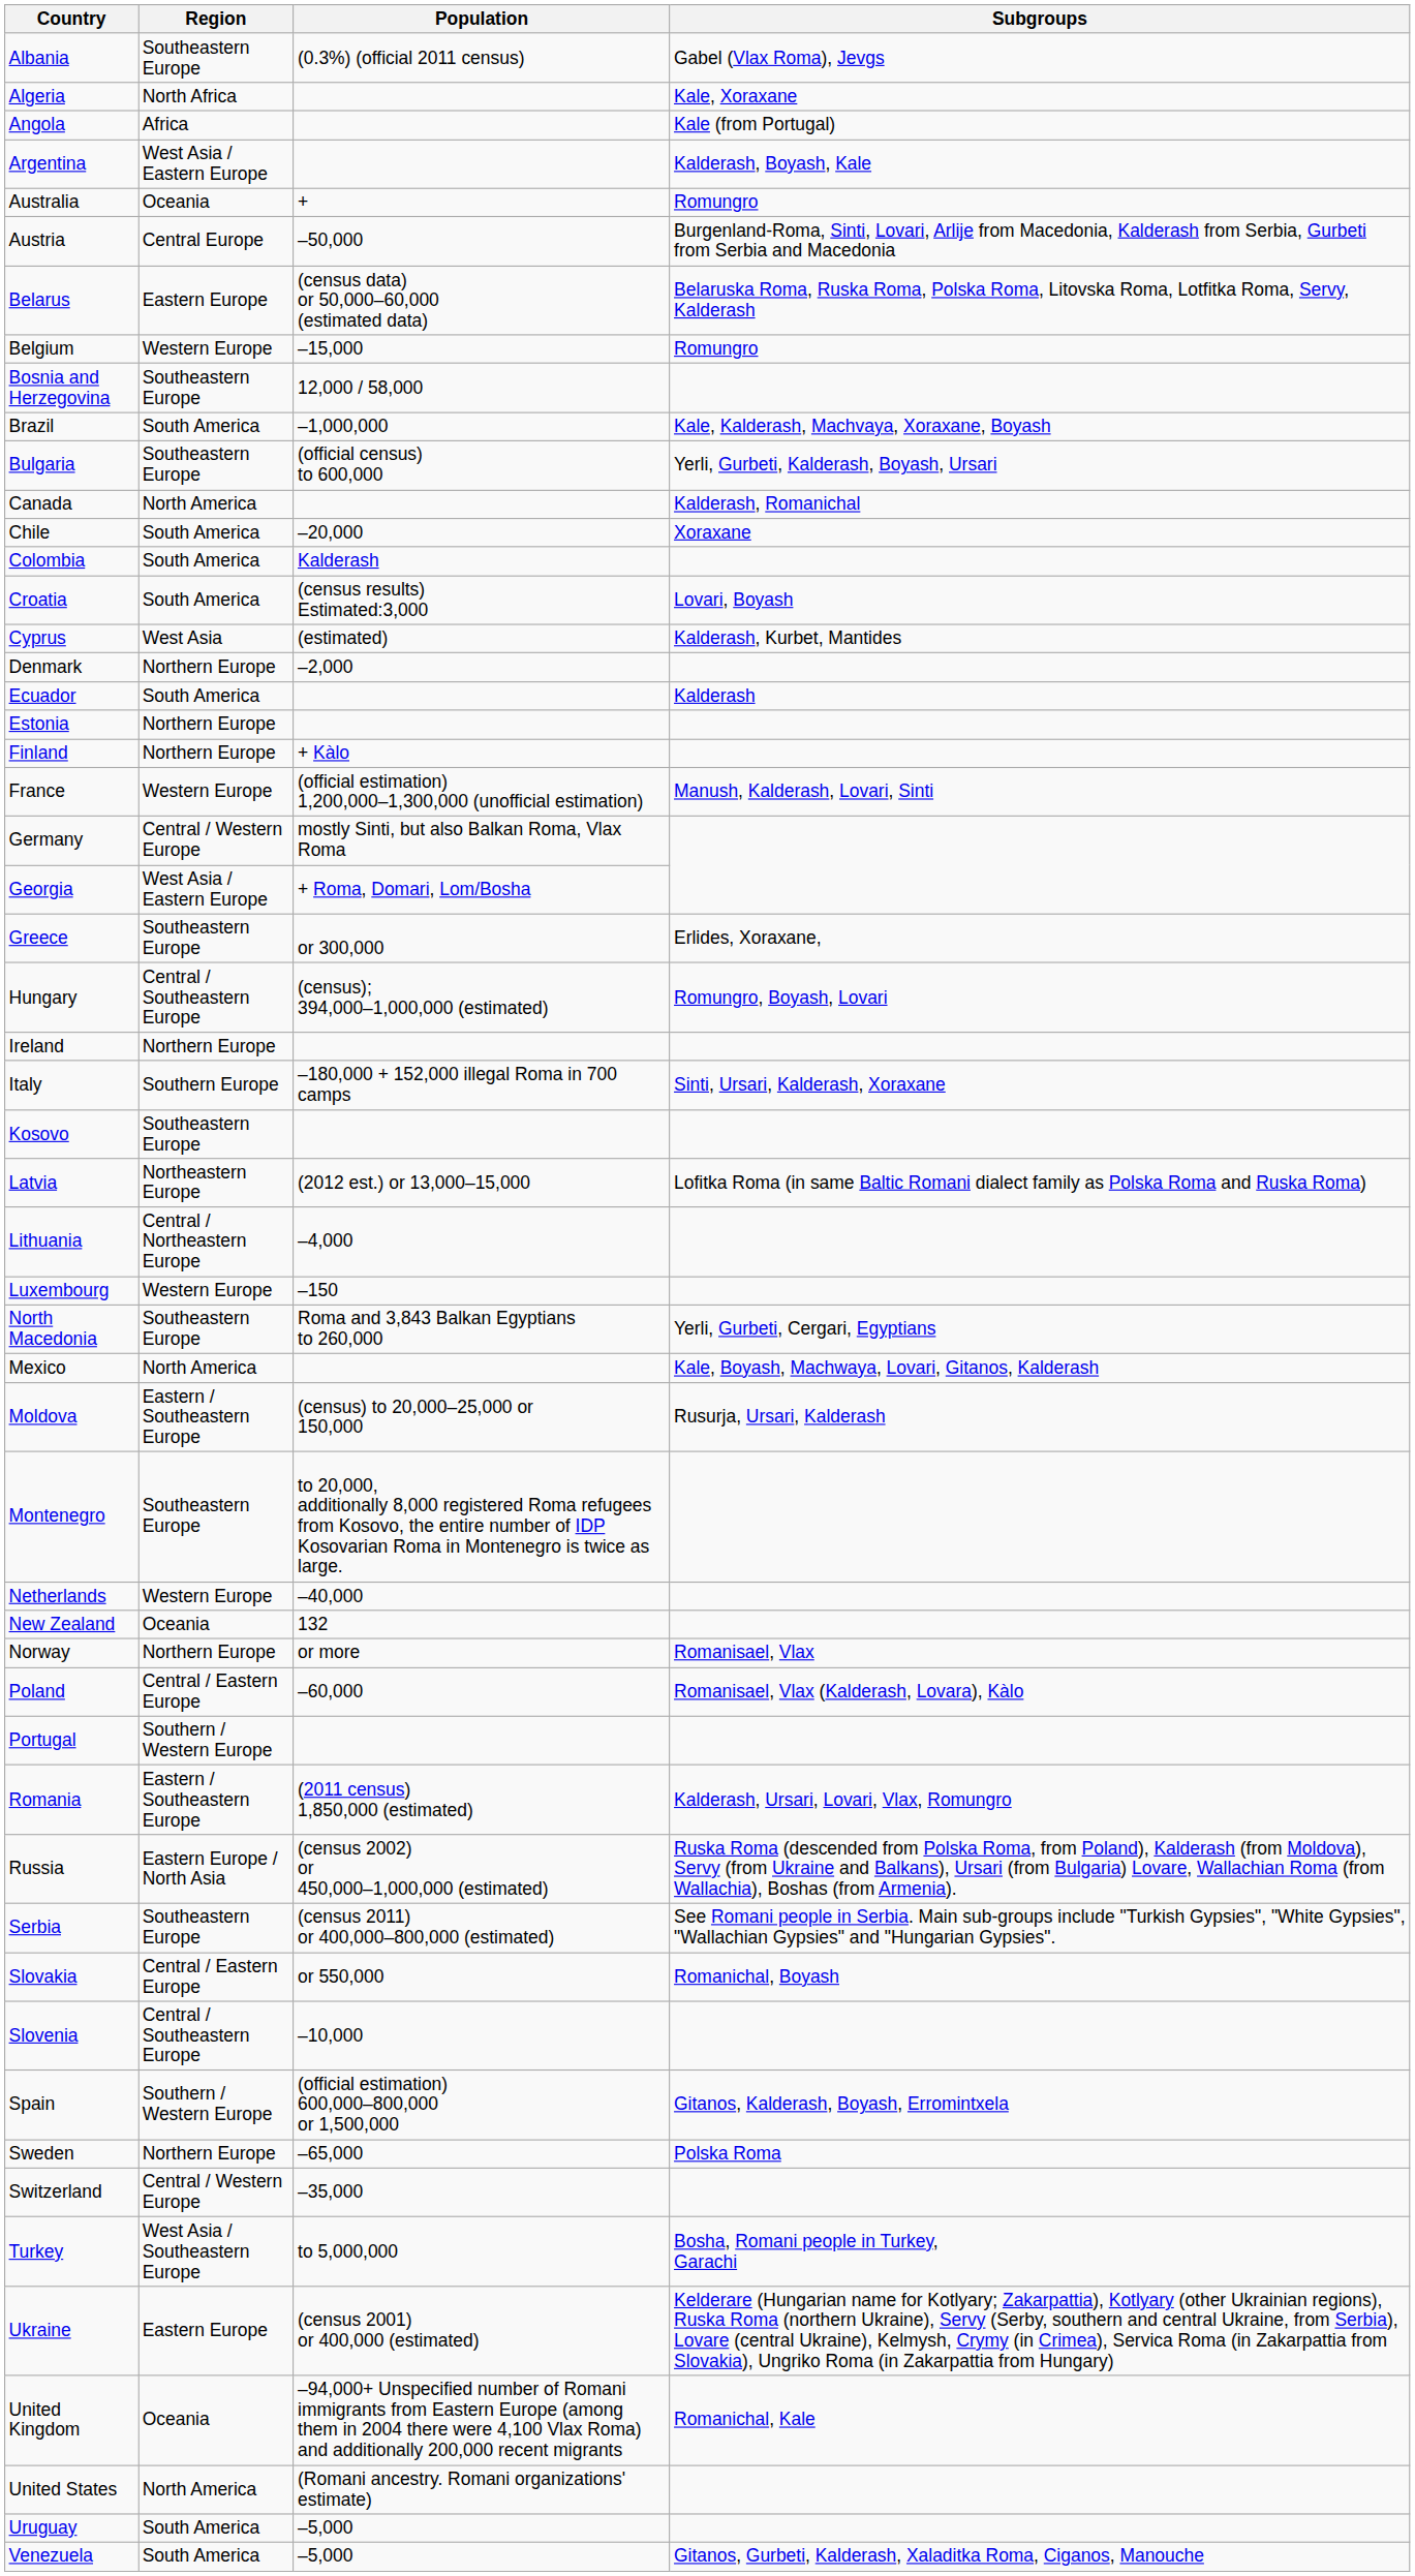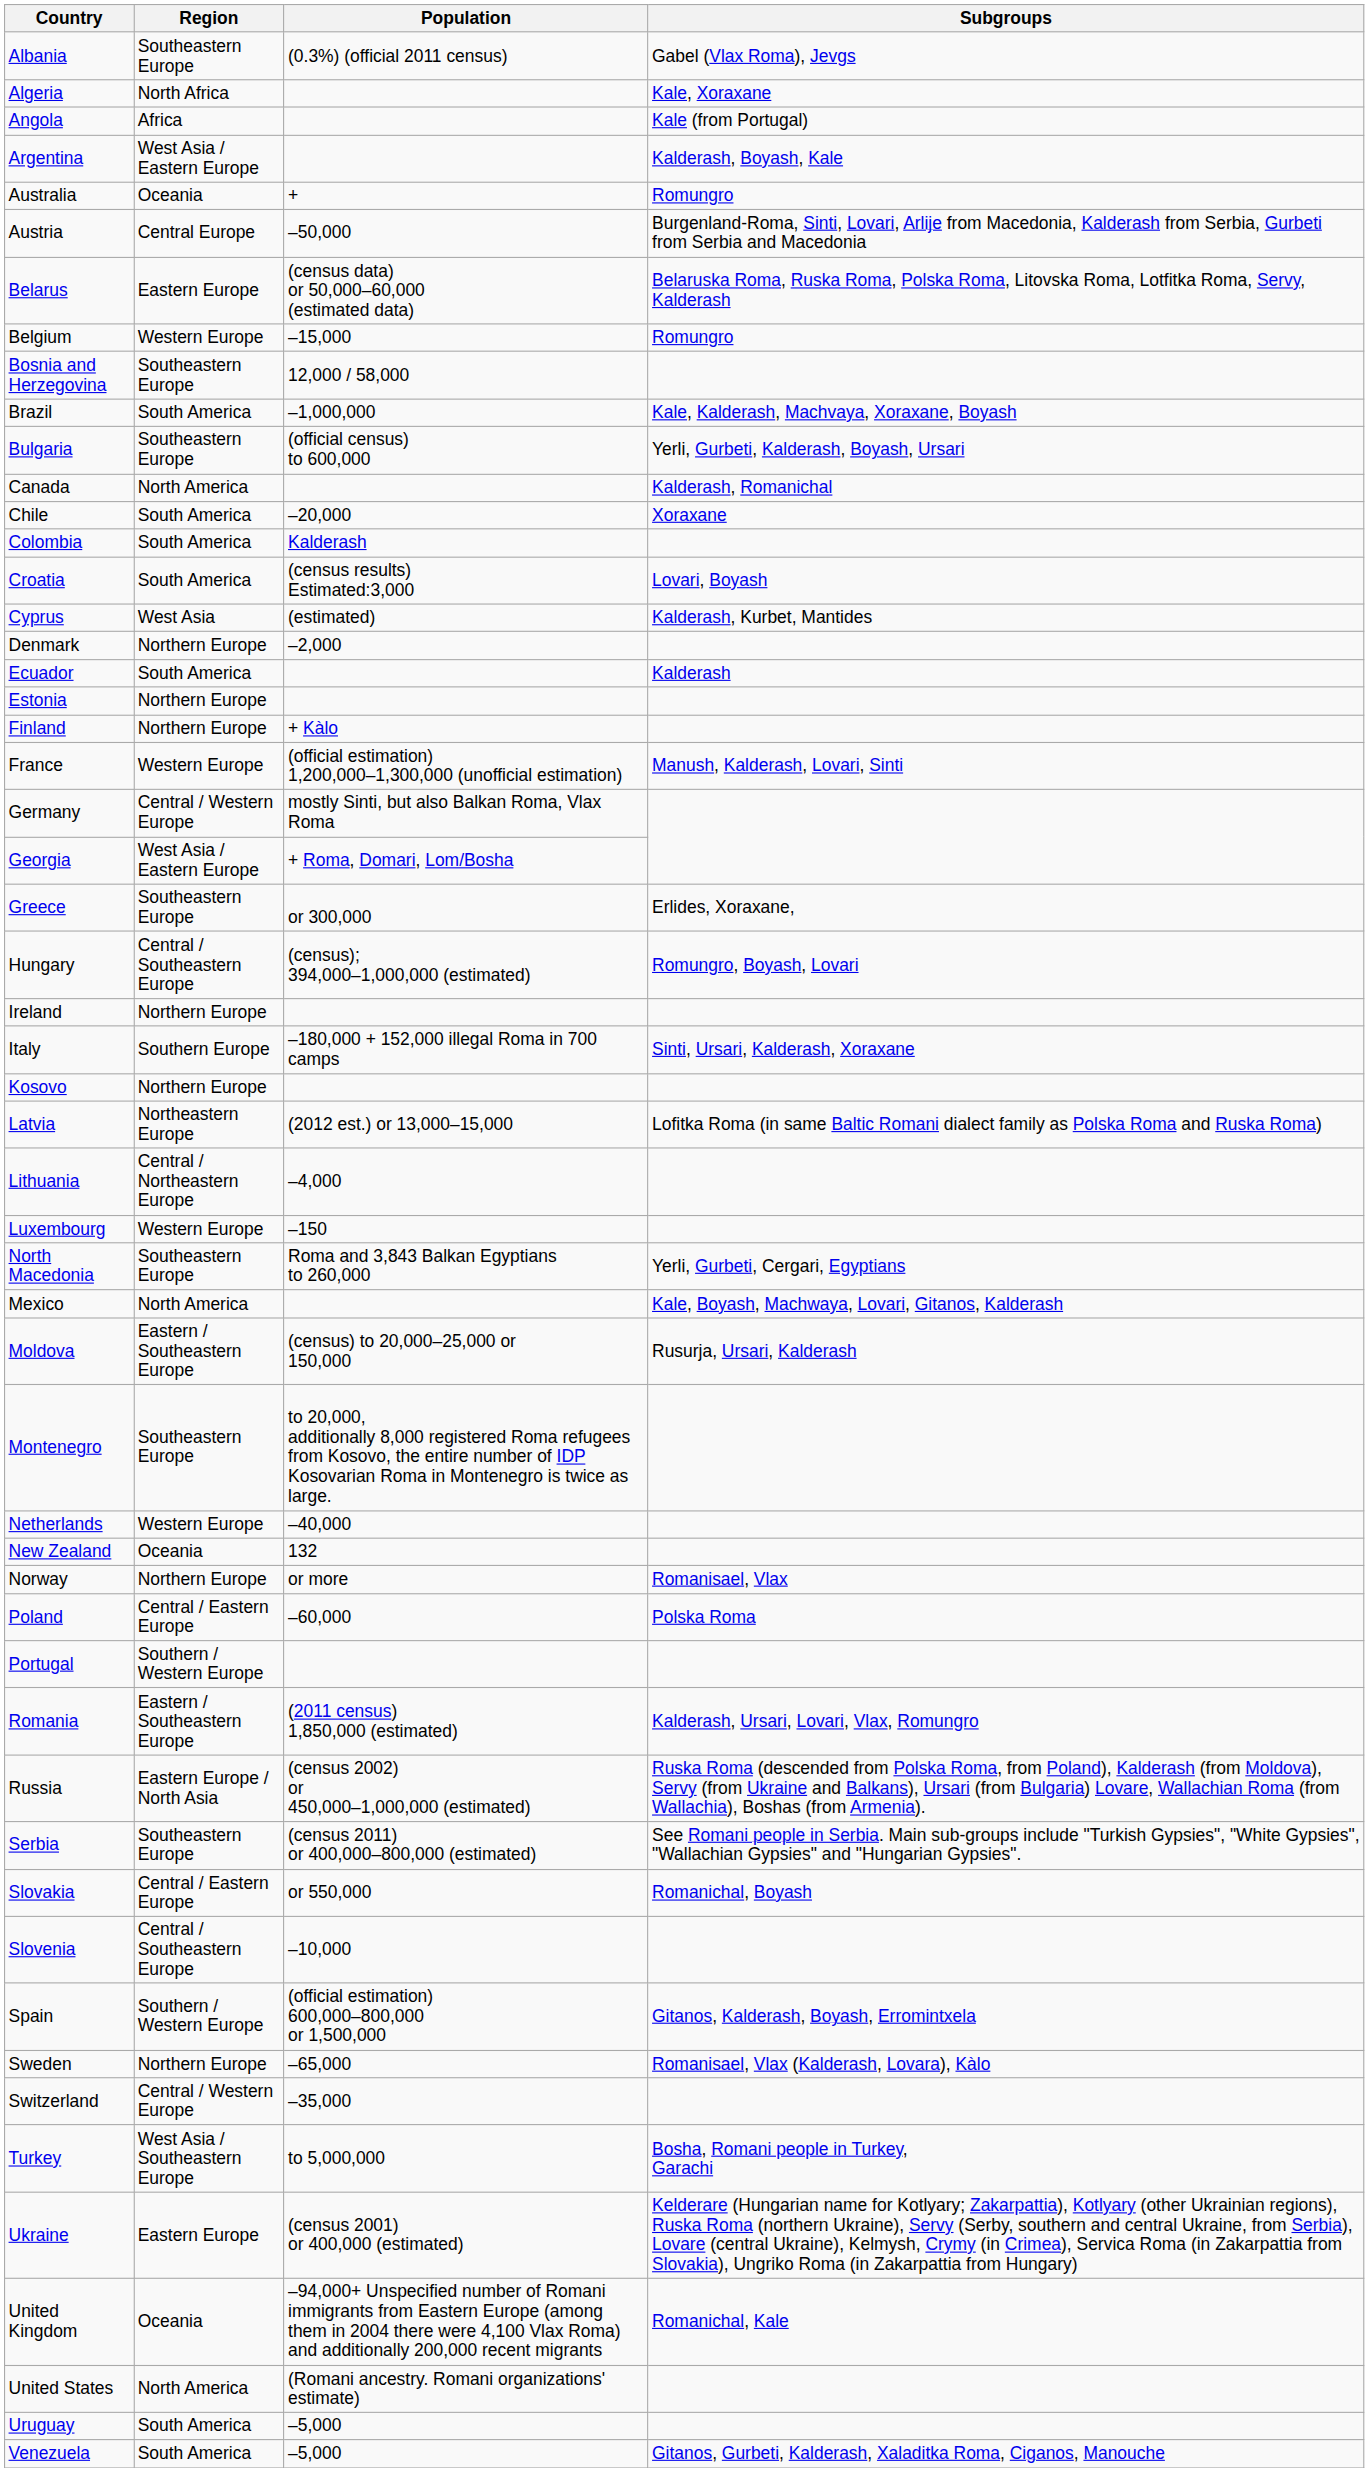 <table class="wikitable sortable">
 <tr>
 <th>Country</th>
 <th>Region</th>
 <th>Population</th>
 <th>Subgroups</th>
 </tr>
 <tr>
 <td><a href='#'>Albania</a></td>
 <td>Southeastern Europe</td>
 <td> (0.3%) (official 2011 census)</td>
 <td>Gabel (<a href='#'>Vlax Roma</a>), <a href='#'>Jevgs</a></td>
 </tr>
 <tr>
 <td><a href='#'>Algeria</a></td>
 <td>North Africa</td>
 <td></td>
 <td><a href='#'>Kale</a>, <a href='#'>Xoraxane</a></td>
 </tr>
 <tr>
 <td><a href='#'>Angola</a></td>
 <td>Africa</td>
 <td></td>
 <td><a href='#'>Kale</a> (from Portugal)</td>
 </tr>
 <tr>
 <td><a href='#'>Argentina</a></td>
 <td>West Asia / Eastern Europe</td>
 <td></td>
 <td><a href='#'>Kalderash</a>, <a href='#'>Boyash</a>, <a href='#'>Kale</a></td>
 </tr>
 <tr>
 <td>Australia</td>
 <td>Oceania</td>
 <td>+</td>
 <td><a href='#'>Romungro</a></td>
 </tr>
 <tr>
 <td>Austria</td>
 <td>Central Europe</td>
 <td>–50,000</td>
 <td>Burgenland-Roma, <a href='#'>Sinti</a>, <a href='#'>Lovari</a>, <a href='#'>Arlije</a> from Macedonia, <a href='#'>Kalderash</a> from Serbia, <a href='#'>Gurbeti</a> from Serbia and Macedonia</td>
 </tr>
 <tr>
 <td><a href='#'>Belarus</a></td>
 <td>Eastern Europe</td>
 <td> (census data)<br>or 50,000–60,000<br>(estimated data)</td>
 <td><a href='#'>Belaruska Roma</a>, <a href='#'>Ruska Roma</a>, <a href='#'>Polska Roma</a>, Litovska Roma, Lotfitka Roma, <a href='#'>Servy</a>, <a href='#'>Kalderash</a></td>
 </tr>
 <tr>
 <td>Belgium</td>
 <td>Western Europe</td>
 <td>–15,000</td>
 <td><a href='#'>Romungro</a></td>
 </tr>
 <tr>
 <td><a href='#'>Bosnia and Herzegovina</a></td>
 <td>Southeastern Europe</td>
 <td>12,000 / 58,000</td>
 <td></td>
 </tr>
 <tr>
 <td>Brazil</td>
 <td>South America</td>
 <td>–1,000,000</td>
 <td><a href='#'>Kale</a>, <a href='#'>Kalderash</a>, <a href='#'>Machvaya</a>, <a href='#'>Xoraxane</a>, <a href='#'>Boyash</a></td>
 </tr>
 <tr>
 <td><a href='#'>Bulgaria</a></td>
 <td>Southeastern Europe</td>
 <td> (official census)<br>to 600,000</td>
 <td>Yerli, <a href='#'>Gurbeti</a>, <a href='#'>Kalderash</a>, <a href='#'>Boyash</a>, <a href='#'>Ursari</a></td>
 </tr>
 <tr>
 <td>Canada</td>
 <td>North America</td>
 <td></td>
 <td><a href='#'>Kalderash</a>, <a href='#'>Romanichal</a></td>
 </tr>
 <tr>
 <td>Chile</td>
 <td>South America</td>
 <td>–20,000</td>
 <td><a href='#'>Xoraxane</a></td>
 </tr>
 <tr>
 <td><a href='#'>Colombia</a></td>
 <td>South America</td>
 <td><a href='#'>Kalderash</a></td>
 </tr>
 <tr>
 <td><a href='#'>Croatia</a></td>
 <td>South America</td>
 <td> (census results)<br>Estimated:3,000</td>
 <td><a href='#'>Lovari</a>, <a href='#'>Boyash</a></td>
 </tr>
 <tr>
 <td><a href='#'>Cyprus</a></td>
 <td>West Asia</td>
 <td> (estimated)</td>
 <td><a href='#'>Kalderash</a>, Kurbet, Mantides</td>
 </tr>
 <tr>
 <td>Denmark</td>
 <td>Northern Europe</td>
 <td>–2,000</td>
 </tr>
 <tr>
 <td><a href='#'>Ecuador</a></td>
 <td>South America</td>
 <td></td>
 <td><a href='#'>Kalderash</a></td>
 </tr>
 <tr>
 <td><a href='#'>Estonia</a></td>
 <td>Northern Europe</td>
 <td></td>
 <td></td>
 </tr>
 <tr>
 <td><a href='#'>Finland</a></td>
 <td>Northern Europe</td>
 <td>+  <a href='#'>Kàlo</a></td>
 </tr>
 <tr>
 <td>France</td>
 <td>Western Europe</td>
 <td> (official estimation)<br>1,200,000–1,300,000 (unofficial estimation)</td>
 <td><a href='#'>Manush</a>, <a href='#'>Kalderash</a>, <a href='#'>Lovari</a>, <a href='#'>Sinti</a></td>
 </tr>
 <tr>
 <td>Germany</td>
 <td>Central / Western Europe</td>
 <td>  mostly Sinti, but also Balkan Roma, Vlax Roma</td>
 </tr>
 <tr>
 <td><a href='#'>Georgia</a></td>
 <td>West Asia / Eastern Europe</td>
 <td>+  <a href='#'>Roma</a>, <a href='#'>Domari</a>, <a href='#'>Lom/Bosha</a></td>
 </tr>
 <tr>
 <td><a href='#'>Greece</a></td>
 <td>Southeastern Europe</td>
 <td><br>or 300,000</td>
 <td>Erlides, Xoraxane,</td>
 </tr>
 <tr>
 <td>Hungary</td>
 <td>Central / Southeastern Europe</td>
 <td> (census);<br>394,000–1,000,000 (estimated)</td>
 <td><a href='#'>Romungro</a>, <a href='#'>Boyash</a>, <a href='#'>Lovari</a></td>
 </tr>
 <tr>
 <td>Ireland</td>
 <td>Northern Europe</td>
 <td></td>
 <td></td>
 </tr>
 <tr>
 <td>Italy</td>
 <td>Southern Europe</td>
 <td>–180,000 + 152,000 illegal Roma in 700 camps</td>
 <td><a href='#'>Sinti</a>, <a href='#'>Ursari</a>, <a href='#'>Kalderash</a>, <a href='#'>Xoraxane</a></td>
 </tr>
 <tr>
 <td><a href='#'>Kosovo</a></td>
-<td>Southeastern Europe</td>
+<td>Northern Europe</td>
 <td></td>
 </tr>
 <tr>
 <td><a href='#'>Latvia</a></td>
 <td>Northeastern Europe</td>
 <td> (2012 est.) or 13,000–15,000</td>
 <td>Lofitka Roma (in same <a href='#'>Baltic Romani</a> dialect family as <a href='#'>Polska Roma</a> and <a href='#'>Ruska Roma</a>)</td>
 </tr>
 <tr>
 <td><a href='#'>Lithuania</a></td>
 <td>Central / Northeastern Europe</td>
 <td>–4,000</td>
 <td></td>
 </tr>
 <tr>
 <td><a href='#'>Luxembourg</a></td>
 <td>Western Europe</td>
 <td>–150</td>
 <td></td>
 </tr>
 <tr>
 <td><a href='#'>North Macedonia</a></td>
 <td>Southeastern Europe</td>
 <td> Roma and 3,843 Balkan Egyptians<br>to 260,000</td>
 <td>Yerli, <a href='#'>Gurbeti</a>, Cergari, <a href='#'>Egyptians</a></td>
 </tr>
 <tr>
 <td>Mexico</td>
 <td>North America</td>
 <td></td>
 <td><a href='#'>Kale</a>, <a href='#'>Boyash</a>, <a href='#'>Machwaya</a>, <a href='#'>Lovari</a>, <a href='#'>Gitanos</a>, <a href='#'>Kalderash</a></td>
 </tr>
 <tr>
 <td><a href='#'>Moldova</a></td>
 <td>Eastern / Southeastern Europe</td>
 <td> (census) to 20,000–25,000 or <br> 150,000</td>
 <td>Rusurja, <a href='#'>Ursari</a>, <a href='#'>Kalderash</a></td>
 </tr>
 <tr>
 <td><a href='#'>Montenegro</a></td>
 <td>Southeastern Europe</td>
 <td><br>to 20,000,<br> additionally 8,000 registered Roma refugees from Kosovo, the entire number of <a href='#'>IDP</a> Kosovarian Roma in Montenegro is twice as large.</td>
 <td></td>
 </tr>
 <tr>
 <td><a href='#'>Netherlands</a></td>
 <td>Western Europe</td>
 <td>–40,000</td>
 <td></td>
 </tr>
 <tr>
 <td><a href='#'>New Zealand</a></td>
 <td>Oceania</td>
 <td>132</td>
 <td></td>
 </tr>
 <tr>
 <td>Norway</td>
 <td>Northern Europe</td>
 <td> or more</td>
 <td><a href='#'>Romanisael</a>, <a href='#'>Vlax</a></td>
 </tr>
 <tr>
 <td><a href='#'>Poland</a></td>
 <td>Central / Eastern Europe</td>
 <td>–60,000</td>
-<td><a href='#'>Romanisael</a>, <a href='#'>Vlax</a> (<a href='#'>Kalderash</a>, <a href='#'>Lovara</a>), <a href='#'>Kàlo</a></td>
+<td><a href='#'>Polska Roma</a></td>
 </tr>
 <tr>
 <td><a href='#'>Portugal</a></td>
 <td>Southern / Western Europe</td>
 <td></td>
 <td></td>
 </tr>
 <tr>
 <td><a href='#'>Romania</a></td>
 <td>Eastern / Southeastern Europe</td>
 <td> (<a href='#'>2011 census</a>)<br>1,850,000 (estimated)</td>
 <td><a href='#'>Kalderash</a>, <a href='#'>Ursari</a>, <a href='#'>Lovari</a>, <a href='#'>Vlax</a>, <a href='#'>Romungro</a></td>
 </tr>
 <tr>
 <td>Russia</td>
 <td>Eastern Europe / North Asia</td>
 <td> (census 2002)<br>or<br>450,000–1,000,000 (estimated)</td>
 <td><a href='#'>Ruska Roma</a> (descended from <a href='#'>Polska Roma</a>, from <a href='#'>Poland</a>), <a href='#'>Kalderash</a> (from <a href='#'>Moldova</a>), <a href='#'>Servy</a> (from <a href='#'>Ukraine</a> and <a href='#'>Balkans</a>), <a href='#'>Ursari</a> (from <a href='#'>Bulgaria</a>) <a href='#'>Lovare</a>, <a href='#'>Wallachian Roma</a> (from <a href='#'>Wallachia</a>), Boshas (from <a href='#'>Armenia</a>).</td>
 </tr>
 <tr>
 <td><a href='#'>Serbia</a></td>
 <td>Southeastern Europe</td>
 <td> (census 2011)<br>or 400,000–800,000 (estimated)</td>
 <td>See <a href='#'>Romani people in Serbia</a>. Main sub-groups include "Turkish Gypsies", "White Gypsies", "Wallachian Gypsies" and "Hungarian Gypsies".</td>
 </tr>
 <tr>
 <td><a href='#'>Slovakia</a></td>
 <td>Central / Eastern Europe</td>
 <td> or 550,000</td>
 <td><a href='#'>Romanichal</a>, <a href='#'>Boyash</a></td>
 </tr>
 <tr>
 <td><a href='#'>Slovenia</a></td>
 <td>Central / Southeastern Europe</td>
 <td>–10,000</td>
 <td></td>
 </tr>
 <tr>
 <td>Spain</td>
 <td>Southern / Western Europe</td>
 <td> (official estimation)<br>600,000–800,000<br>or 1,500,000</td>
 <td><a href='#'>Gitanos</a>, <a href='#'>Kalderash</a>, <a href='#'>Boyash</a>, <a href='#'>Erromintxela</a></td>
 </tr>
 <tr>
 <td>Sweden</td>
 <td>Northern Europe</td>
 <td>–65,000</td>
-<td><a href='#'>Polska Roma</a></td>
+<td><a href='#'>Romanisael</a>, <a href='#'>Vlax</a> (<a href='#'>Kalderash</a>, <a href='#'>Lovara</a>), <a href='#'>Kàlo</a></td>
 </tr>
 <tr>
 <td>Switzerland</td>
 <td>Central / Western Europe</td>
 <td>–35,000</td>
 <td></td>
 </tr>
 <tr>
 <td><a href='#'>Turkey</a></td>
 <td>West Asia / Southeastern Europe</td>
 <td> to 5,000,000</td>
 <td><a href='#'>Bosha</a>, <a href='#'>Romani people in Turkey</a>,<br><a href='#'>Garachi</a></td>
 </tr>
 <tr>
 <td><a href='#'>Ukraine</a></td>
 <td>Eastern Europe</td>
 <td> (census 2001)<br> or 400,000 (estimated)</td>
 <td><a href='#'>Kelderare</a> (Hungarian name for Kotlyary; <a href='#'>Zakarpattia</a>), <a href='#'>Kotlyary</a> (other Ukrainian regions), <a href='#'>Ruska Roma</a> (northern Ukraine), <a href='#'>Servy</a> (Serby, southern and central Ukraine, from <a href='#'>Serbia</a>), <a href='#'>Lovare</a> (central Ukraine), Kelmysh, <a href='#'>Crymy</a> (in <a href='#'>Crimea</a>), Servica Roma (in Zakarpattia from <a href='#'>Slovakia</a>), Ungriko Roma (in Zakarpattia from Hungary)</td>
 </tr>
 <tr>
 <td>United Kingdom</td>
 <td>Oceania</td>
 <td>–94,000+ Unspecified number of Romani immigrants from Eastern Europe (among them in 2004 there were 4,100 Vlax Roma)<br>and additionally 200,000 recent migrants</td>
 <td><a href='#'>Romanichal</a>, <a href='#'>Kale</a></td>
 </tr>
 <tr>
 <td>United States</td>
 <td>North America</td>
 <td> (Romani ancestry. Romani organizations' estimate)</td>
 <td></td>
 </tr>
 <tr>
 <td><a href='#'>Uruguay</a></td>
 <td>South America</td>
 <td>–5,000</td>
 <td></td>
 </tr>
 <tr>
 <td><a href='#'>Venezuela</a></td>
 <td>South America</td>
 <td>–5,000</td>
 <td><a href='#'>Gitanos</a>, <a href='#'>Gurbeti</a>, <a href='#'>Kalderash</a>, <a href='#'>Xaladitka Roma</a>, <a href='#'>Ciganos</a>, <a href='#'>Manouche</a></td>
 </tr>
 </table>
